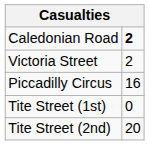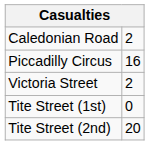 <table class="wikitable" style="text-align:left; float:right;">
 <tr>
 <th colspan=2>Casualties</th>
 </tr>
 <tr>
 <td>Caledonian Road</td>
-<td><strong>2</strong></td>
-</tr>
-<tr>
-<td>Victoria Street</td>
 <td>2</td>
 </tr>
 <tr>
 <td>Piccadilly Circus</td>
 <td>16</td>
+</tr>
+<tr>
+<td>Victoria Street</td>
+<td>2</td>
 </tr>
 <tr>
 <td>Tite Street (1st)</td>
 <td>0</td>
 </tr>
 <tr>
 <td>Tite Street (2nd)</td>
 <td>20</td>
 </tr>
 </table>
